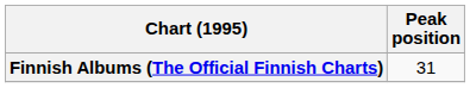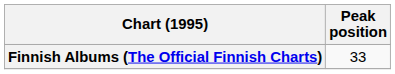 <table class="wikitable sortable plainrowheaders">
 <tr>
 <th scope="col">Chart (1995)</th>
 <th scope="col">Peak<br>position</th>
 </tr>
 <tr>
 </tr>
 <tr>
 <th scope="row">Finnish Albums (<a href='#'>The Official Finnish Charts</a>)</th>
-<td align="center">31</td>
+<td align="center">33</td>
 </tr>
 <tr>
 </tr>
 <tr>
 </tr>
 <tr>
 </tr>
 <tr>
 </tr>
 </table>
